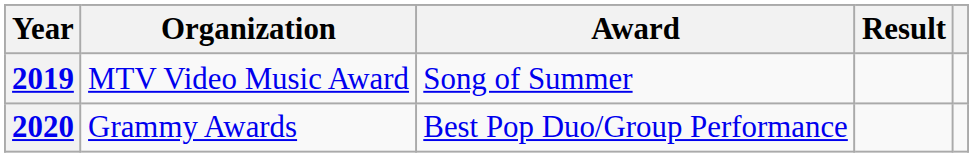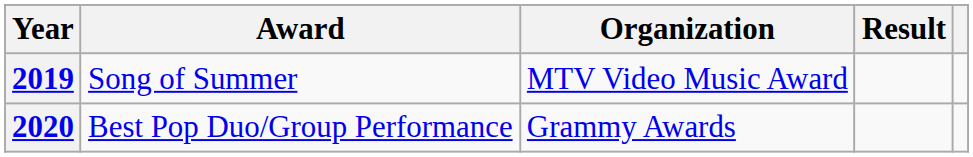 <table class="wikitable plainrowheaders">
 <tr>
 <th>Year</th>
+<th>Award</th>
 <th>Organization</th>
-<th>Award</th>
 <th>Result</th>
 <th></th>
 </tr>
 <tr>
 <th scope="row"><a href='#'>2019</a></th>
+<td><a href='#'>Song of Summer</a></td>
 <td><a href='#'>MTV Video Music Award</a></td>
-<td><a href='#'>Song of Summer</a></td>
 <td></td>
 <td></td>
 </tr>
 <tr>
 <th scope="row"><a href='#'>2020</a></th>
+<td><a href='#'>Best Pop Duo/Group Performance</a></td>
 <td><a href='#'>Grammy Awards</a></td>
-<td><a href='#'>Best Pop Duo/Group Performance</a></td>
 <td></td>
 <td></td>
 </tr>
 </table>
